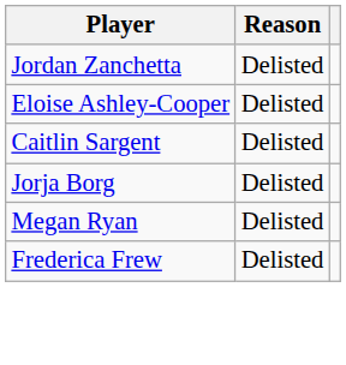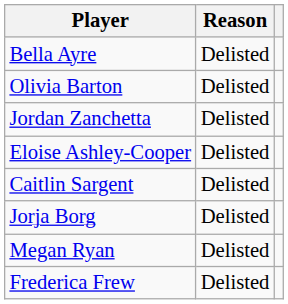 <table class="wikitable">
 <tr>
 <th>Player</th>
 <th>Reason</th>
 <th></th>
+</tr>
+<tr>
+<td><a href='#'>Bella Ayre</a></td>
+<td>Delisted</td>
+<td></td>
+</tr>
+<tr>
+<td><a href='#'>Olivia Barton</a></td>
+<td>Delisted</td>
+<td></td>
 </tr>
 <tr>
 <td><a href='#'>Jordan Zanchetta</a></td>
 <td>Delisted</td>
 <td></td>
 </tr>
 <tr>
 <td><a href='#'>Eloise Ashley-Cooper</a></td>
 <td>Delisted</td>
 <td></td>
 </tr>
 <tr>
 <td><a href='#'>Caitlin Sargent</a></td>
 <td>Delisted</td>
 <td></td>
 </tr>
 <tr>
 <td><a href='#'>Jorja Borg</a></td>
 <td>Delisted</td>
 <td></td>
 </tr>
 <tr>
 <td><a href='#'>Megan Ryan</a></td>
 <td>Delisted</td>
 <td></td>
 </tr>
 <tr>
 <td><a href='#'>Frederica Frew</a></td>
 <td>Delisted</td>
 <td></td>
 </tr>
 </table>
